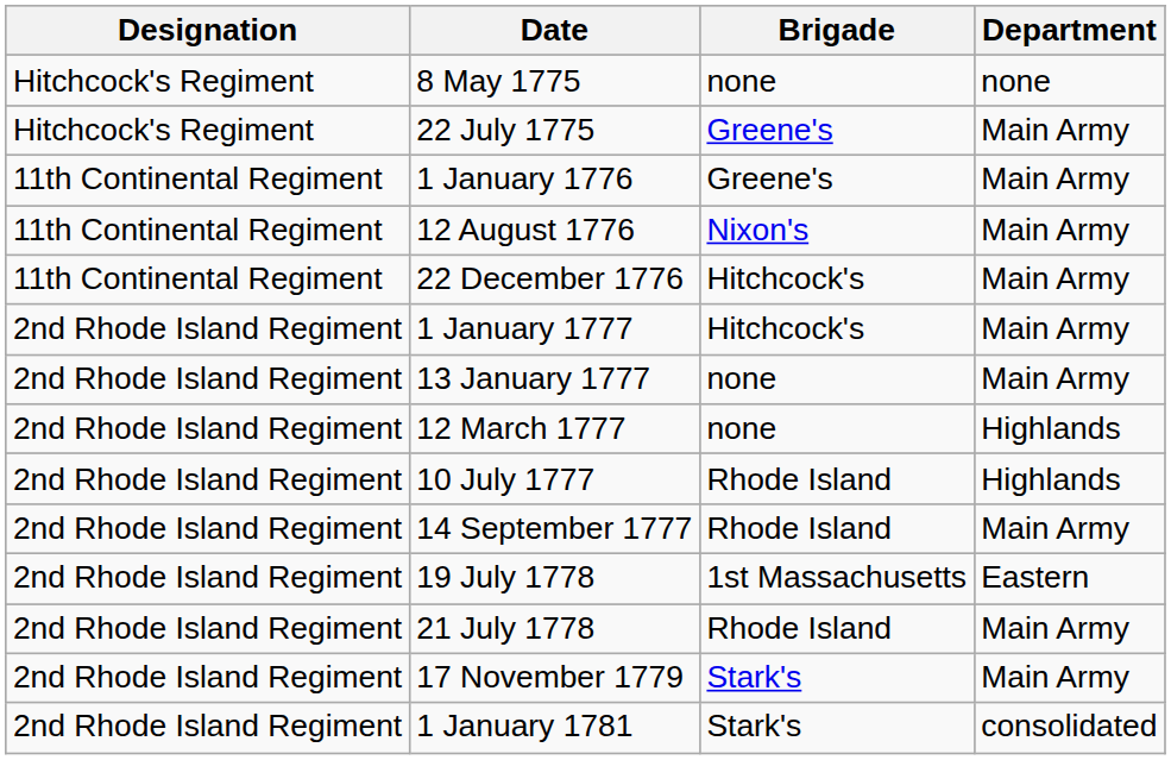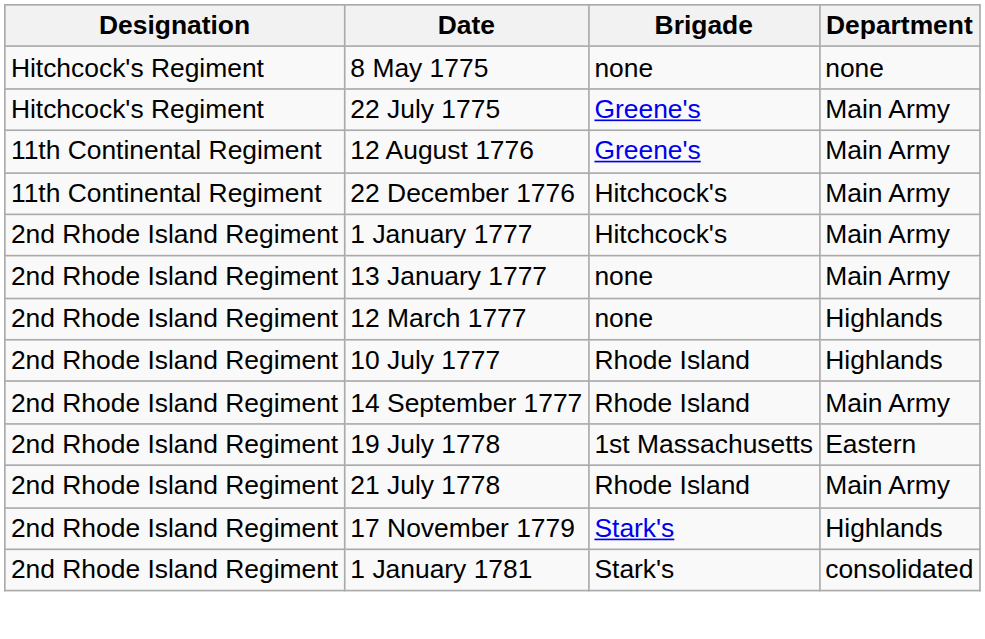 <table class="wikitable">
 <tr>
 <th>Designation</th>
 <th>Date</th>
 <th>Brigade</th>
 <th>Department</th>
 </tr>
 <tr>
 <td>Hitchcock's Regiment</td>
 <td>8 May 1775</td>
 <td>none</td>
 <td>none</td>
 </tr>
 <tr>
 <td>Hitchcock's Regiment</td>
 <td>22 July 1775</td>
 <td><a href='#'>Greene's</a></td>
 <td>Main Army</td>
 </tr>
 <tr>
 <td>11th Continental Regiment</td>
-<td>1 January 1776</td>
-<td>Greene's</td>
-<td>Main Army</td>
-</tr>
-<tr>
-<td>11th Continental Regiment</td>
 <td>12 August 1776</td>
-<td><a href='#'>Nixon's</a></td>
+<td><a href='#'>Greene's</a></td>
 <td>Main Army</td>
 </tr>
 <tr>
 <td>11th Continental Regiment</td>
 <td>22 December 1776</td>
 <td>Hitchcock's</td>
 <td>Main Army</td>
 </tr>
 <tr>
 <td>2nd Rhode Island Regiment</td>
 <td>1 January 1777</td>
 <td>Hitchcock's</td>
 <td>Main Army</td>
 </tr>
 <tr>
 <td>2nd Rhode Island Regiment</td>
 <td>13 January 1777</td>
 <td>none</td>
 <td>Main Army</td>
 </tr>
 <tr>
 <td>2nd Rhode Island Regiment</td>
 <td>12 March 1777</td>
 <td>none</td>
 <td>Highlands</td>
 </tr>
 <tr>
 <td>2nd Rhode Island Regiment</td>
 <td>10 July 1777</td>
 <td>Rhode Island</td>
 <td>Highlands</td>
 </tr>
 <tr>
 <td>2nd Rhode Island Regiment</td>
 <td>14 September 1777</td>
 <td>Rhode Island</td>
 <td>Main Army</td>
 </tr>
 <tr>
 <td>2nd Rhode Island Regiment</td>
 <td>19 July 1778</td>
 <td>1st Massachusetts</td>
 <td>Eastern</td>
 </tr>
 <tr>
 <td>2nd Rhode Island Regiment</td>
 <td>21 July 1778</td>
 <td>Rhode Island</td>
 <td>Main Army</td>
 </tr>
 <tr>
 <td>2nd Rhode Island Regiment</td>
 <td>17 November 1779</td>
 <td><a href='#'>Stark's</a></td>
-<td>Main Army</td>
+<td>Highlands</td>
 </tr>
 <tr>
 <td>2nd Rhode Island Regiment</td>
 <td>1 January 1781</td>
 <td>Stark's</td>
 <td>consolidated</td>
 </tr>
 </table>
